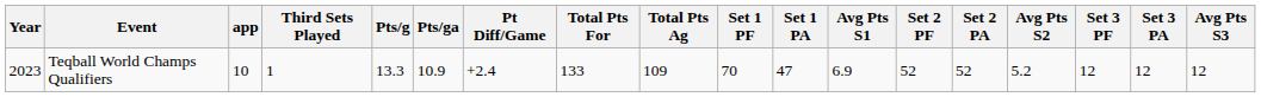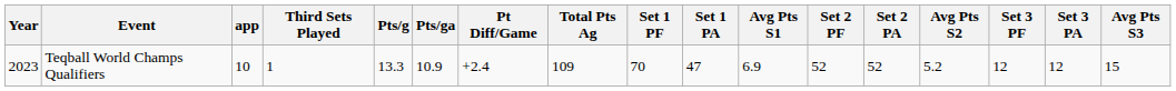 <table class="wikitable">
 <tr>
 <th>Year</th>
 <th>Event</th>
 <th>app</th>
 <th>Third Sets Played</th>
 <th>Pts/g</th>
 <th>Pts/ga</th>
 <th>Pt Diff/Game</th>
-<th>Total Pts For</th>
 <th>Total Pts Ag</th>
 <th>Set 1 PF</th>
 <th>Set 1 PA</th>
 <th>Avg Pts S1</th>
 <th>Set 2 PF</th>
 <th>Set 2 PA</th>
 <th>Avg Pts S2</th>
 <th>Set 3 PF</th>
 <th>Set 3 PA</th>
 <th>Avg Pts S3</th>
 </tr>
 <tr>
 <td>2023</td>
 <td>Teqball World Champs Qualifiers</td>
 <td>10</td>
 <td>1</td>
 <td>13.3</td>
 <td>10.9</td>
 <td>+2.4</td>
-<td>133</td>
 <td>109</td>
 <td>70</td>
 <td>47</td>
 <td>6.9</td>
 <td>52</td>
 <td>52</td>
 <td>5.2</td>
 <td>12</td>
 <td>12</td>
-<td>12</td>
+<td>15</td>
 </tr>
 </table>
